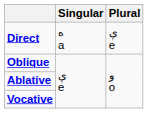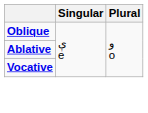 <table class="wikitable">
 <tr>
 <th></th>
 <th>Singular</th>
 <th>Plural</th>
-</tr>
-<tr>
-<td><strong><a href='#'>Direct</a></strong></td>
-<td>ه<br>a</td>
-<td>ې<br>e</td>
 </tr>
 <tr>
 <td><strong><a href='#'>Oblique</a></strong></td>
 <td rowspan="3">ې<br>e</td>
 <td rowspan="3">و<br>o</td>
 </tr>
 <tr>
 <td><strong><a href='#'>Ablative</a></strong></td>
 </tr>
 <tr>
 <td><strong><a href='#'>Vocative</a></strong></td>
 </tr>
 </table>
